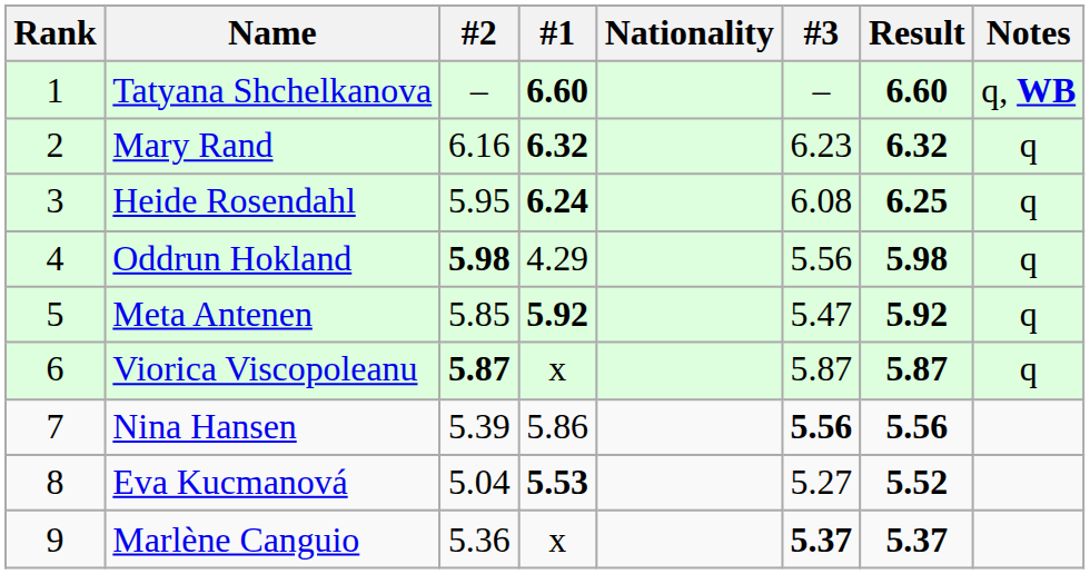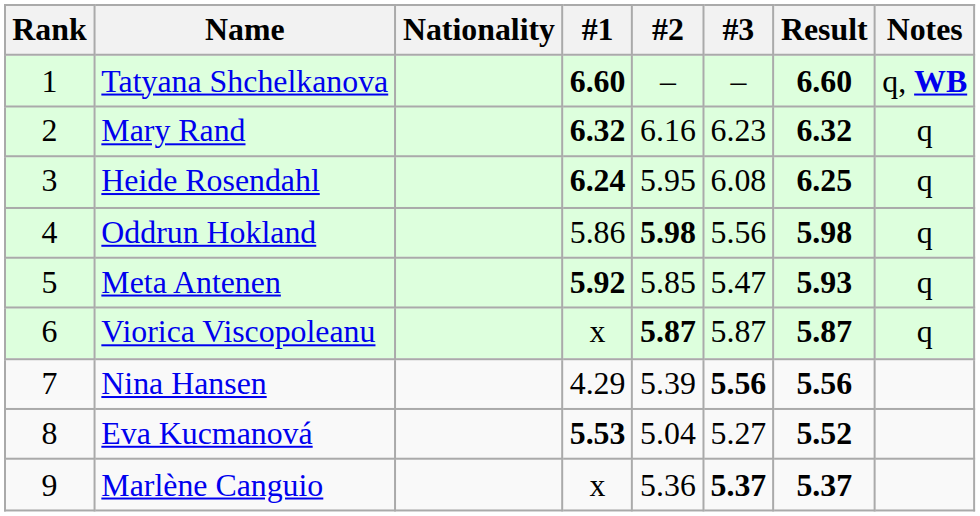 <table class="wikitable sortable" style="text-align:center">
 <tr>
 <th>Rank</th>
 <th>Name</th>
+<th>Nationality</th>
+<th>#1</th>
 <th>#2</th>
-<th>#1</th>
-<th>Nationality</th>
 <th>#3</th>
 <th>Result</th>
 <th>Notes</th>
 </tr>
 <tr bgcolor=ddffdd>
 <td>1</td>
 <td align="left"><a href='#'>Tatyana Shchelkanova</a></td>
+<td align=left></td>
+<td><strong>6.60</strong></td>
 <td>–</td>
-<td><strong>6.60</strong></td>
-<td align=left></td>
 <td>–</td>
 <td><strong>6.60</strong></td>
 <td>q, <strong><a href='#'>WB</a></strong></td>
 </tr>
 <tr bgcolor=ddffdd>
 <td>2</td>
 <td align="left"><a href='#'>Mary Rand</a></td>
+<td align=left></td>
+<td><strong>6.32</strong></td>
 <td>6.16</td>
-<td><strong>6.32</strong></td>
-<td align=left></td>
 <td>6.23</td>
 <td><strong>6.32</strong></td>
 <td>q</td>
 </tr>
 <tr bgcolor=ddffdd>
 <td>3</td>
 <td align="left"><a href='#'>Heide Rosendahl</a></td>
+<td align=left></td>
+<td><strong>6.24</strong></td>
 <td>5.95</td>
-<td><strong>6.24</strong></td>
-<td align=left></td>
 <td>6.08</td>
 <td><strong>6.25</strong></td>
 <td>q</td>
 </tr>
 <tr bgcolor=ddffdd>
 <td>4</td>
 <td align="left"><a href='#'>Oddrun Hokland</a></td>
+<td align=left></td>
+<td>5.86</td>
 <td><strong>5.98</strong></td>
-<td>4.29</td>
-<td align=left></td>
 <td>5.56</td>
 <td><strong>5.98</strong></td>
 <td>q</td>
 </tr>
 <tr bgcolor=ddffdd>
 <td>5</td>
 <td align="left"><a href='#'>Meta Antenen</a></td>
+<td align=left></td>
+<td><strong>5.92</strong></td>
 <td>5.85</td>
-<td><strong>5.92</strong></td>
-<td align=left></td>
 <td>5.47</td>
-<td><strong>5.92</strong></td>
+<td><strong>5.93</strong></td>
 <td>q</td>
 </tr>
 <tr bgcolor=ddffdd>
 <td>6</td>
 <td align="left"><a href='#'>Viorica Viscopoleanu</a></td>
+<td align=left></td>
+<td>x</td>
 <td><strong>5.87</strong></td>
-<td>x</td>
-<td align=left></td>
 <td>5.87</td>
 <td><strong>5.87</strong></td>
 <td>q</td>
 </tr>
 <tr>
 <td>7</td>
 <td align="left"><a href='#'>Nina Hansen</a></td>
+<td align=left></td>
+<td>4.29</td>
 <td>5.39</td>
-<td>5.86</td>
-<td align=left></td>
 <td><strong>5.56</strong></td>
 <td><strong>5.56</strong></td>
 <td></td>
 </tr>
 <tr>
 <td>8</td>
 <td align="left"><a href='#'>Eva Kucmanová</a></td>
+<td align=left></td>
+<td><strong>5.53</strong></td>
 <td>5.04</td>
-<td><strong>5.53</strong></td>
-<td align=left></td>
 <td>5.27</td>
 <td><strong>5.52</strong></td>
 <td></td>
 </tr>
 <tr>
 <td>9</td>
 <td align="left"><a href='#'>Marlène Canguio</a></td>
+<td align=left></td>
+<td>x</td>
 <td>5.36</td>
-<td>x</td>
-<td align=left></td>
 <td><strong>5.37</strong></td>
 <td><strong>5.37</strong></td>
 <td></td>
 </tr>
 </table>
